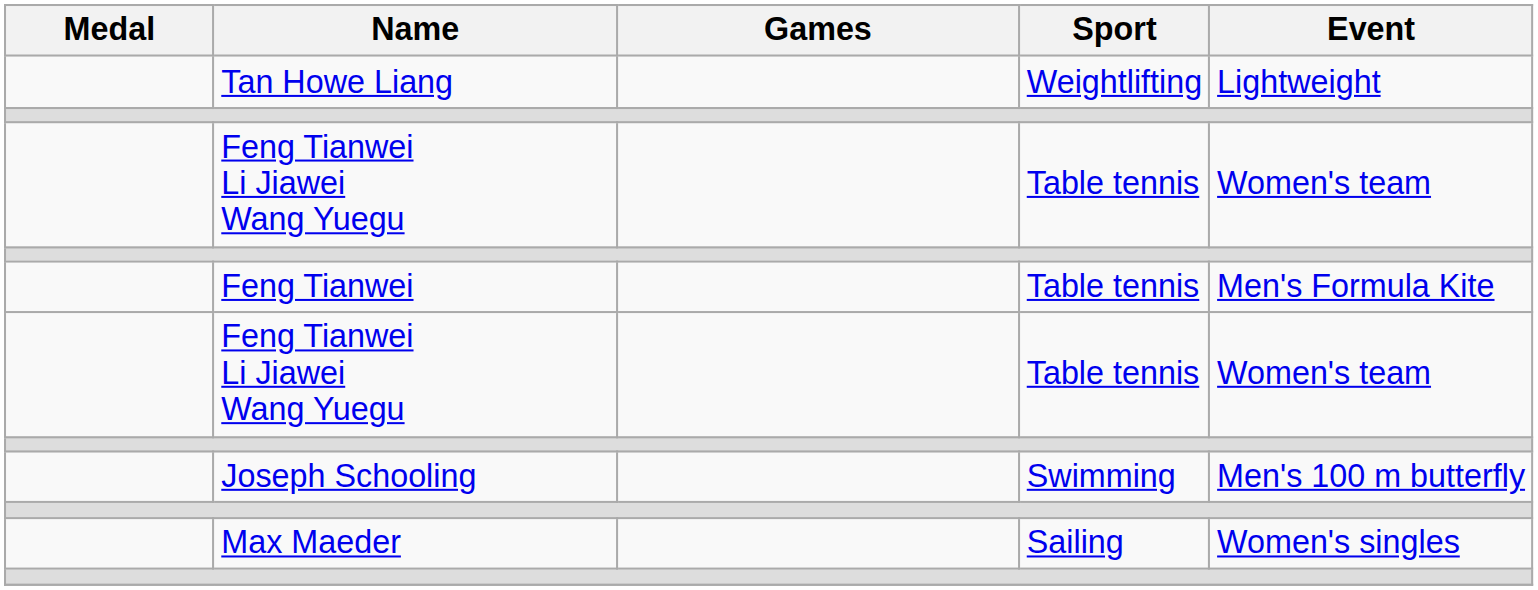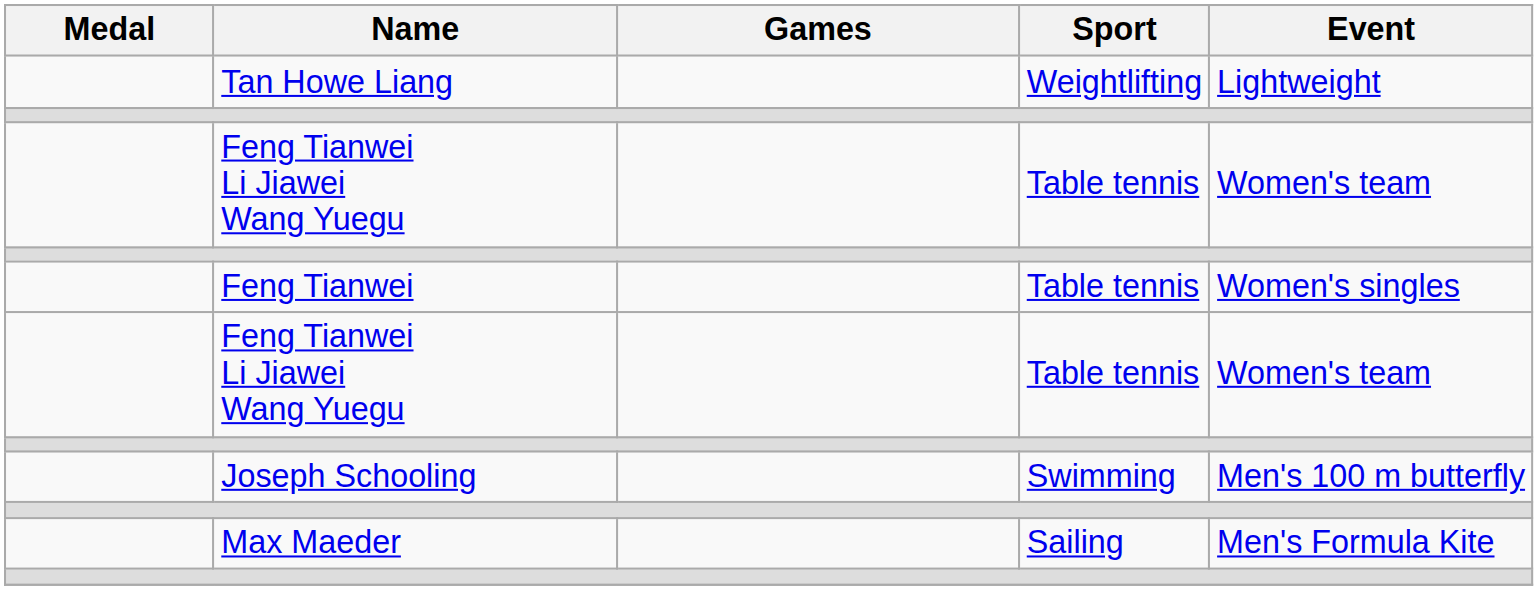 <table class="wikitable sortable">
 <tr>
 <th style="width:6em">Medal</th>
 <th style="width:12em">Name</th>
 <th style="width:12em">Games</th>
 <th>Sport</th>
 <th>Event</th>
 </tr>
 <tr>
 <td></td>
 <td><a href='#'>Tan Howe Liang</a></td>
 <td></td>
 <td> <a href='#'>Weightlifting</a></td>
 <td><a href='#'>Lightweight</a></td>
 </tr>
 <tr bgcolor=#DDDDDD>
 <td colspan=7></td>
 </tr>
 <tr>
 <td></td>
 <td><a href='#'>Feng Tianwei</a><br><a href='#'>Li Jiawei</a><br><a href='#'>Wang Yuegu</a></td>
 <td></td>
 <td> <a href='#'>Table tennis</a></td>
 <td><a href='#'>Women's team</a></td>
 </tr>
 <tr bgcolor=#DDDDDD>
 <td colspan=7></td>
 </tr>
 <tr>
 <td></td>
 <td><a href='#'>Feng Tianwei</a></td>
 <td></td>
 <td> <a href='#'>Table tennis</a></td>
-<td><a href='#'>Men's Formula Kite</a></td>
+<td><a href='#'>Women's singles</a></td>
 </tr>
 <tr>
 <td></td>
 <td><a href='#'>Feng Tianwei</a><br><a href='#'>Li Jiawei</a><br><a href='#'>Wang Yuegu</a></td>
 <td></td>
 <td> <a href='#'>Table tennis</a></td>
 <td><a href='#'>Women's team</a></td>
 </tr>
 <tr bgcolor=#DDDDDD>
 <td colspan=7></td>
 </tr>
 <tr>
 <td></td>
 <td><a href='#'>Joseph Schooling</a></td>
 <td></td>
 <td> <a href='#'>Swimming</a></td>
 <td><a href='#'>Men's 100 m butterfly</a></td>
 </tr>
 <tr bgcolor=#DDDDDD>
 <td colspan=7></td>
 </tr>
 <tr>
 <td></td>
 <td><a href='#'>Max Maeder</a></td>
 <td></td>
 <td> <a href='#'>Sailing</a></td>
-<td><a href='#'>Women's singles</a></td>
+<td><a href='#'>Men's Formula Kite</a></td>
 </tr>
 <tr bgcolor=#DDDDDD>
 <td colspan=7></td>
 </tr>
 <tr>
 </tr>
 </table>
